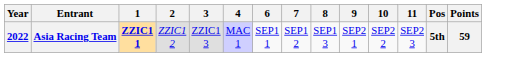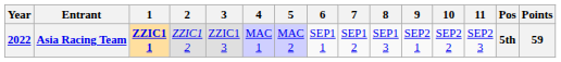 <table class="wikitable" style="text-align:center; font-size:85%">
 <tr>
 <th>Year</th>
 <th>Entrant</th>
 <th>1</th>
 <th>2</th>
 <th>3</th>
 <th>4</th>
+<th>5</th>
 <th>6</th>
 <th>7</th>
 <th>8</th>
 <th>9</th>
 <th>10</th>
 <th>11</th>
 <th>Pos</th>
 <th>Points</th>
 </tr>
 <tr>
 <th><a href='#'>2022</a></th>
 <th nowrap><a href='#'>Asia Racing Team</a></th>
 <td style="background:#ffdf9f;"><strong><a href='#'>ZZIC1<br>1</a><br></strong></td>
 <td style="background:#dfdfdf;"><em><a href='#'>ZZIC1<br>2</a></em><br></td>
 <td style="background:#dfdfdf;"><a href='#'>ZZIC1<br>3</a><br></td>
 <td style="background:#cfcfff;"><a href='#'>MAC<br>1</a><br></td>
+<td style="background:#cfcfff;"><a href='#'>MAC<br>2</a><br></td>
 <td style="background:#;"><a href='#'>SEP1<br>1</a><br></td>
 <td style="background:#;"><a href='#'>SEP1<br>2</a><br></td>
 <td style="background:#;"><a href='#'>SEP1<br>3</a><br></td>
 <td style="background:#;"><a href='#'>SEP2<br>1</a><br></td>
 <td style="background:#;"><a href='#'>SEP2<br>2</a><br></td>
 <td style="background:#;"><a href='#'>SEP2<br>3</a><br></td>
 <th>5th</th>
 <th>59</th>
 </tr>
 </table>
